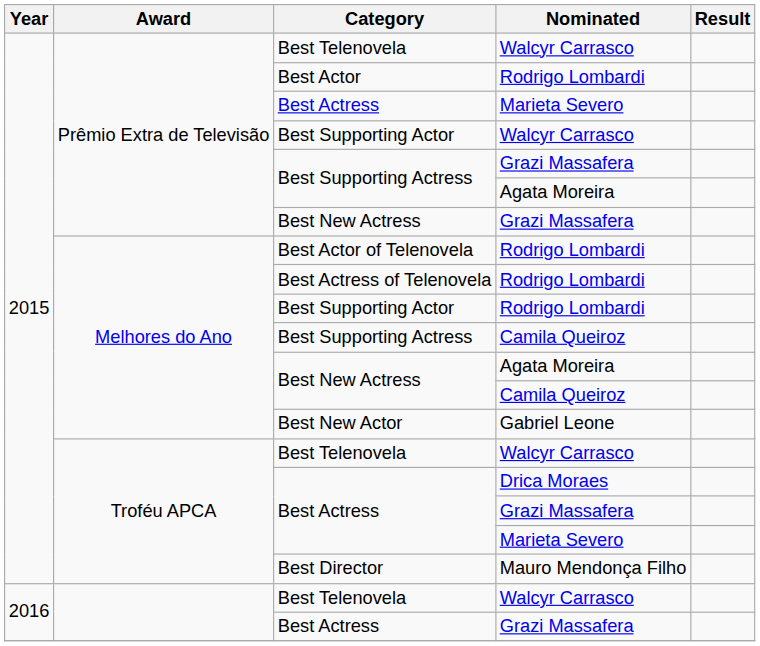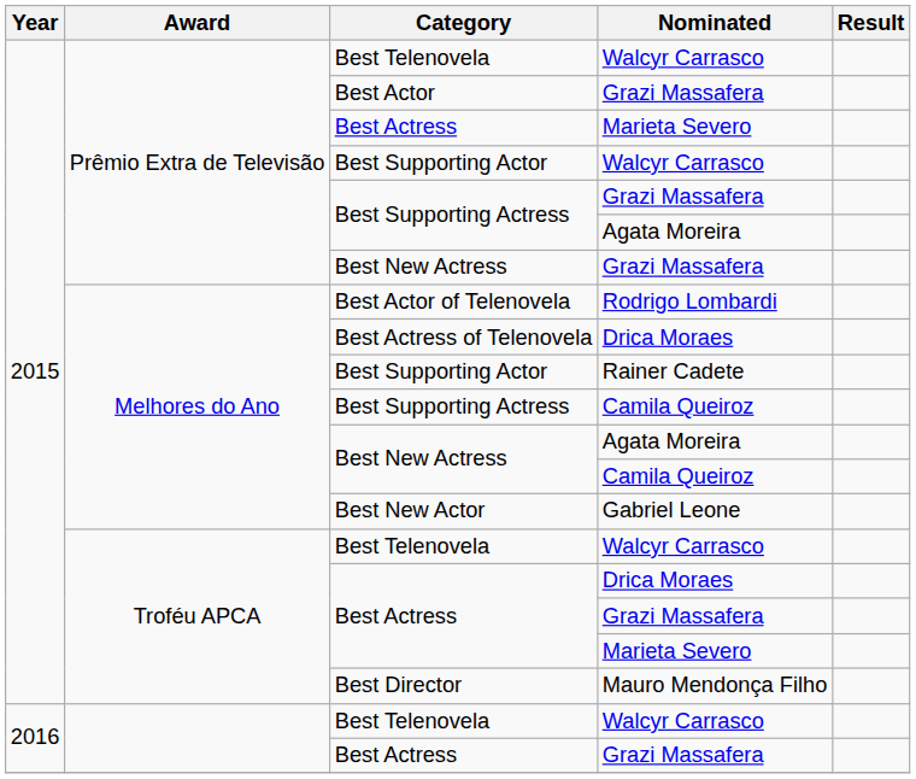 <table class="wikitable">
 <tr>
 <th>Year</th>
 <th>Award</th>
 <th>Category</th>
 <th>Nominated</th>
 <th>Result</th>
 </tr>
 <tr>
 <td rowspan=19>2015</td>
 <td rowspan=7 style="text-align:center;">Prêmio Extra de Televisão</td>
 <td>Best Telenovela</td>
 <td><a href='#'>Walcyr Carrasco</a></td>
 <td></td>
 </tr>
 <tr>
 <td>Best Actor</td>
-<td><a href='#'>Rodrigo Lombardi</a></td>
+<td><a href='#'>Grazi Massafera</a></td>
 <td></td>
 </tr>
 <tr>
 <td><a href='#'>Best Actress</a></td>
 <td><a href='#'>Marieta Severo</a></td>
 <td></td>
 </tr>
 <tr>
 <td>Best Supporting Actor</td>
 <td><a href='#'>Walcyr Carrasco</a></td>
 <td></td>
 </tr>
 <tr>
 <td rowspan=2>Best Supporting Actress</td>
 <td><a href='#'>Grazi Massafera</a></td>
 <td></td>
 </tr>
 <tr>
 <td>Agata Moreira</td>
 <td></td>
 </tr>
 <tr>
 <td>Best New Actress</td>
 <td><a href='#'>Grazi Massafera</a></td>
 <td></td>
 </tr>
 <tr>
 <td rowspan=7 style="text-align:center;"><a href='#'>Melhores do Ano</a></td>
 <td>Best Actor of Telenovela</td>
 <td><a href='#'>Rodrigo Lombardi</a></td>
 <td></td>
 </tr>
 <tr>
 <td>Best Actress of Telenovela</td>
-<td><a href='#'>Rodrigo Lombardi</a></td>
+<td><a href='#'>Drica Moraes</a></td>
 <td></td>
 </tr>
 <tr>
 <td>Best Supporting Actor</td>
-<td><a href='#'>Rodrigo Lombardi</a></td>
+<td>Rainer Cadete</td>
 <td></td>
 </tr>
 <tr>
 <td>Best Supporting Actress</td>
 <td><a href='#'>Camila Queiroz</a></td>
 <td></td>
 </tr>
 <tr>
 <td rowspan=2>Best New Actress</td>
 <td>Agata Moreira</td>
 <td></td>
 </tr>
 <tr>
 <td><a href='#'>Camila Queiroz</a></td>
 <td></td>
 </tr>
 <tr>
 <td>Best New Actor</td>
 <td>Gabriel Leone</td>
 <td></td>
 </tr>
 <tr>
 <td rowspan=5 style="text-align:center;">Troféu APCA</td>
 <td>Best Telenovela</td>
 <td><a href='#'>Walcyr Carrasco</a></td>
 <td></td>
 </tr>
 <tr>
 <td rowspan=3>Best Actress</td>
 <td><a href='#'>Drica Moraes</a></td>
 <td></td>
 </tr>
 <tr>
 <td><a href='#'>Grazi Massafera</a></td>
 <td></td>
 </tr>
 <tr>
 <td><a href='#'>Marieta Severo</a></td>
 <td></td>
 </tr>
 <tr>
 <td>Best Director</td>
 <td>Mauro Mendonça Filho</td>
 <td></td>
 </tr>
 <tr>
 <td rowspan=2>2016</td>
 <td rowspan=2></td>
 <td>Best Telenovela</td>
 <td><a href='#'>Walcyr Carrasco</a></td>
 <td></td>
 </tr>
 <tr>
 <td>Best Actress</td>
 <td><a href='#'>Grazi Massafera</a></td>
 <td></td>
 </tr>
 <tr>
 </tr>
 </table>
